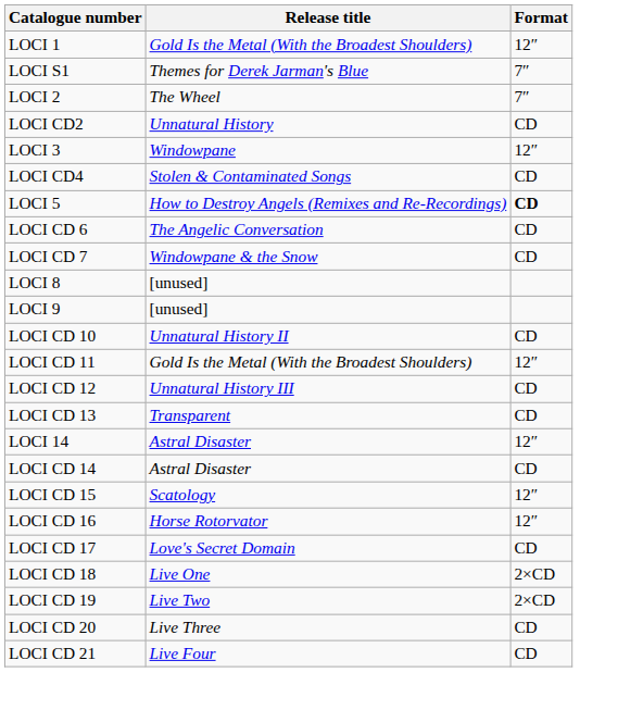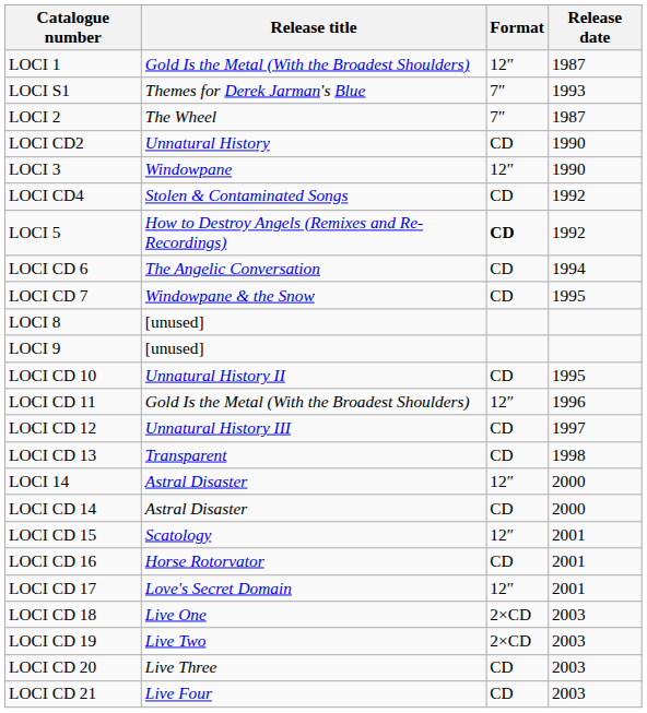 <table class="wikitable">
 <tr>
 <th>Catalogue number</th>
 <th>Release title</th>
 <th>Format</th>
+<th>Release date</th>
 </tr>
 <tr>
 <td>LOCI 1</td>
 <td><em><a href='#'>Gold Is the Metal (With the Broadest Shoulders)</a></em></td>
 <td>12″</td>
+<td>1987</td>
 </tr>
 <tr>
 <td>LOCI S1</td>
 <td><em>Themes for <a href='#'>Derek Jarman</a>'s <a href='#'>Blue</a></em></td>
 <td>7″</td>
+<td>1993</td>
 </tr>
 <tr>
 <td>LOCI 2</td>
 <td><em>The Wheel</em></td>
 <td>7″</td>
+<td>1987</td>
 </tr>
 <tr>
 <td>LOCI CD2</td>
 <td><em><a href='#'>Unnatural History</a></em></td>
 <td>CD</td>
+<td>1990</td>
 </tr>
 <tr>
 <td>LOCI 3</td>
 <td><em><a href='#'>Windowpane</a></em></td>
 <td>12″</td>
+<td>1990</td>
 </tr>
 <tr>
 <td>LOCI CD4</td>
 <td><em><a href='#'>Stolen & Contaminated Songs</a></em></td>
 <td>CD</td>
+<td>1992</td>
 </tr>
 <tr>
 <td>LOCI 5</td>
 <td><em><a href='#'>How to Destroy Angels (Remixes and Re-Recordings)</a></em></td>
 <td><strong>CD</strong></td>
+<td>1992</td>
 </tr>
 <tr>
 <td>LOCI CD 6</td>
 <td><em><a href='#'>The Angelic Conversation</a></em></td>
 <td>CD</td>
+<td>1994</td>
 </tr>
 <tr>
 <td>LOCI CD 7</td>
 <td><em><a href='#'>Windowpane & the Snow</a></em></td>
 <td>CD</td>
+<td>1995</td>
 </tr>
 <tr>
 <td>LOCI 8</td>
 <td>[unused]</td>
+<td></td>
 <td></td>
 </tr>
 <tr>
 <td>LOCI 9</td>
 <td>[unused]</td>
 <td></td>
+<td></td>
 </tr>
 <tr>
 <td>LOCI CD 10</td>
 <td><em><a href='#'>Unnatural History II</a></em></td>
 <td>CD</td>
+<td>1995</td>
 </tr>
 <tr>
 <td>LOCI CD 11</td>
 <td><em>Gold Is the Metal (With the Broadest Shoulders)</em></td>
 <td>12″</td>
+<td>1996</td>
 </tr>
 <tr>
 <td>LOCI CD 12</td>
 <td><em><a href='#'>Unnatural History III</a></em></td>
 <td>CD</td>
+<td>1997</td>
 </tr>
 <tr>
 <td>LOCI CD 13</td>
 <td><em><a href='#'>Transparent</a></em></td>
 <td>CD</td>
+<td>1998</td>
 </tr>
 <tr>
 <td>LOCI 14</td>
 <td><em><a href='#'>Astral Disaster</a></em></td>
 <td>12″</td>
+<td>2000</td>
 </tr>
 <tr>
 <td>LOCI CD 14</td>
 <td><em>Astral Disaster</em></td>
 <td>CD</td>
+<td>2000</td>
 </tr>
 <tr>
 <td>LOCI CD 15</td>
 <td><em><a href='#'>Scatology</a></em></td>
 <td>12″</td>
+<td>2001</td>
 </tr>
 <tr>
 <td>LOCI CD 16</td>
 <td><em><a href='#'>Horse Rotorvator</a></em></td>
-<td>12″</td>
+<td>CD</td>
+<td>2001</td>
 </tr>
 <tr>
 <td>LOCI CD 17</td>
 <td><em><a href='#'>Love's Secret Domain</a></em></td>
-<td>CD</td>
+<td>12″</td>
+<td>2001</td>
 </tr>
 <tr>
 <td>LOCI CD 18</td>
 <td><em><a href='#'>Live One</a></em></td>
 <td>2×CD</td>
+<td>2003</td>
 </tr>
 <tr>
 <td>LOCI CD 19</td>
 <td><em><a href='#'>Live Two</a></em></td>
 <td>2×CD</td>
+<td>2003</td>
 </tr>
 <tr>
 <td>LOCI CD 20</td>
 <td><em>Live Three</em></td>
 <td>CD</td>
+<td>2003</td>
 </tr>
 <tr>
 <td>LOCI CD 21</td>
 <td><em><a href='#'>Live Four</a></em></td>
 <td>CD</td>
+<td>2003</td>
 </tr>
 </table>
